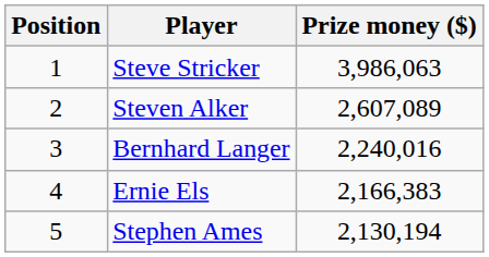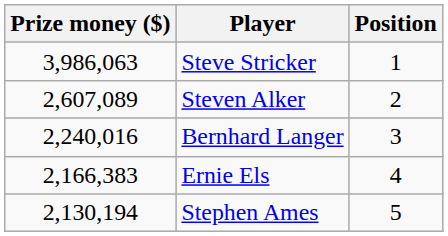 <table class="wikitable">
 <tr>
+<th>Prize money ($)</th>
+<th>Player</th>
 <th>Position</th>
-<th>Player</th>
-<th>Prize money ($)</th>
 </tr>
 <tr>
+<td align=center>3,986,063</td>
+<td> <a href='#'>Steve Stricker</a></td>
 <td align=center>1</td>
-<td> <a href='#'>Steve Stricker</a></td>
-<td align=center>3,986,063</td>
 </tr>
 <tr>
+<td align=center>2,607,089</td>
+<td> <a href='#'>Steven Alker</a></td>
 <td align=center>2</td>
-<td> <a href='#'>Steven Alker</a></td>
-<td align=center>2,607,089</td>
 </tr>
 <tr>
+<td align=center>2,240,016</td>
+<td> <a href='#'>Bernhard Langer</a></td>
 <td align=center>3</td>
-<td> <a href='#'>Bernhard Langer</a></td>
-<td align=center>2,240,016</td>
 </tr>
 <tr>
+<td align=center>2,166,383</td>
+<td> <a href='#'>Ernie Els</a></td>
 <td align=center>4</td>
-<td> <a href='#'>Ernie Els</a></td>
-<td align=center>2,166,383</td>
 </tr>
 <tr>
+<td align=center>2,130,194</td>
+<td> <a href='#'>Stephen Ames</a></td>
 <td align=center>5</td>
-<td> <a href='#'>Stephen Ames</a></td>
-<td align=center>2,130,194</td>
 </tr>
 </table>
